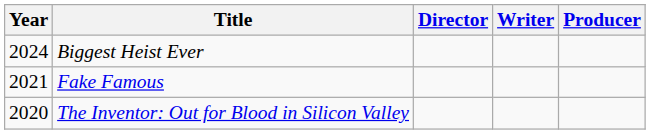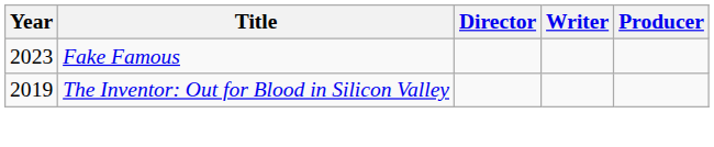 <table class="wikitable">
 <tr>
 <th>Year</th>
 <th>Title</th>
 <th><a href='#'>Director</a></th>
 <th><a href='#'>Writer</a></th>
 <th><a href='#'>Producer</a></th>
 </tr>
 <tr>
-<td>2024</td>
-<td><em>Biggest Heist Ever</em></td>
-<td></td>
-<td></td>
-<td></td>
-</tr>
-<tr>
-<td>2021</td>
+<td>2023</td>
 <td><em><a href='#'>Fake Famous</a></em></td>
 <td></td>
 <td></td>
 <td></td>
 </tr>
 <tr>
-<td>2020</td>
+<td>2019</td>
 <td><em><a href='#'>The Inventor: Out for Blood in Silicon Valley</a></em></td>
 <td></td>
 <td></td>
 <td></td>
 </tr>
 </table>
